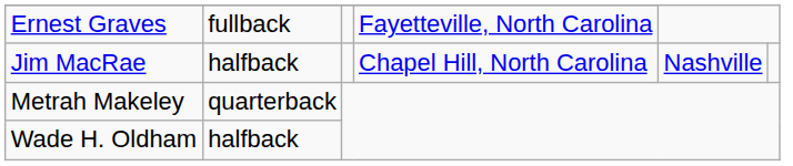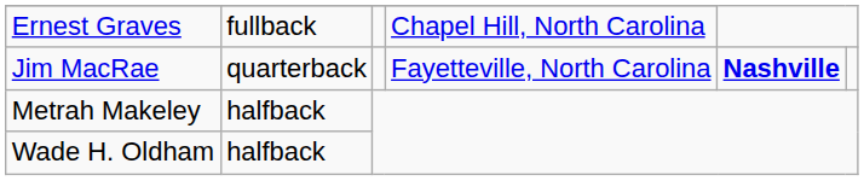 <table class="wikitable">
 <tr>
 </tr>
 <tr>
 </tr>
 <tr>
 <td><a href='#'>Ernest Graves</a></td>
 <td>fullback</td>
 <td></td>
-<td><a href='#'>Fayetteville, North Carolina</a></td>
+<td><a href='#'>Chapel Hill, North Carolina</a></td>
 </tr>
 <tr>
 <td><a href='#'>Jim MacRae</a></td>
-<td>halfback</td>
+<td>quarterback</td>
 <td></td>
-<td><a href='#'>Chapel Hill, North Carolina</a></td>
-<td><a href='#'>Nashville</a></td>
+<td><a href='#'>Fayetteville, North Carolina</a></td>
+<td><strong><a href='#'>Nashville</a></strong></td>
 <td></td>
 </tr>
 <tr>
 <td>Metrah Makeley</td>
-<td>quarterback</td>
+<td>halfback</td>
 </tr>
 <tr>
 <td>Wade H. Oldham</td>
 <td>halfback</td>
 </tr>
 </table>
